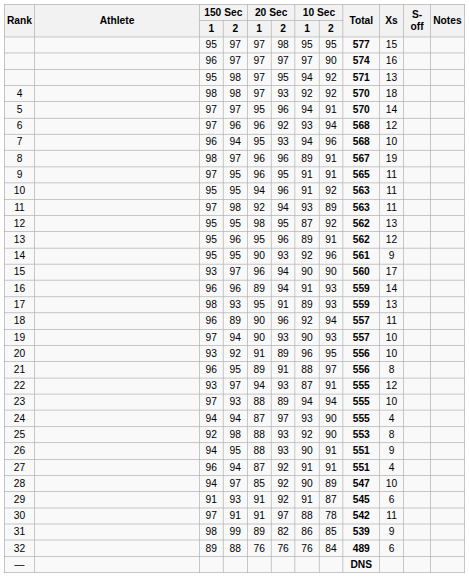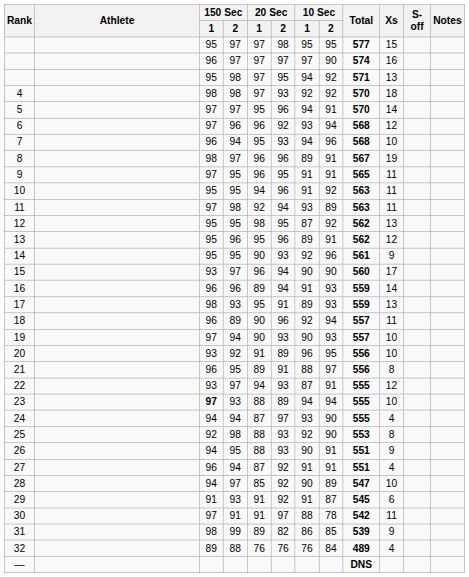 <table class="wikitable" style="text-align:center">
 <tr>
 <th rowspan=2 width=40>Rank</th>
 <th rowspan=2 width=250>Athlete</th>
 <th colspan=2>150 Sec</th>
 <th colspan=2>20 Sec</th>
 <th colspan=2>10 Sec</th>
 <th rowspan=2 width=50>Total</th>
 <th rowspan=2 width=30>Xs</th>
 <th rowspan=2 width=35>S-off</th>
 <th rowspan=2 width=45>Notes</th>
 </tr>
 <tr>
 <th width=30>1</th>
 <th width=30>2</th>
 <th width=30>1</th>
 <th width=30>2</th>
 <th width=30>1</th>
 <th width=30>2</th>
 </tr>
 <tr>
 <td></td>
 <td align=left></td>
 <td>95</td>
 <td>97</td>
 <td>97</td>
 <td>98</td>
 <td>95</td>
 <td>95</td>
 <td><strong>577</strong></td>
 <td>15</td>
 <td></td>
 <td></td>
 </tr>
 <tr>
 <td></td>
 <td align=left></td>
 <td>96</td>
 <td>97</td>
 <td>97</td>
 <td>97</td>
 <td>97</td>
 <td>90</td>
 <td><strong>574</strong></td>
 <td>16</td>
 <td></td>
 <td></td>
 </tr>
 <tr>
 <td></td>
 <td align=left></td>
 <td>95</td>
 <td>98</td>
 <td>97</td>
 <td>95</td>
 <td>94</td>
 <td>92</td>
 <td><strong>571</strong></td>
 <td>13</td>
 <td></td>
 <td></td>
 </tr>
 <tr>
 <td>4</td>
 <td align=left></td>
 <td>98</td>
 <td>98</td>
 <td>97</td>
 <td>93</td>
 <td>92</td>
 <td>92</td>
 <td><strong>570</strong></td>
 <td>18</td>
 <td></td>
 <td></td>
 </tr>
 <tr>
 <td>5</td>
 <td align=left></td>
 <td>97</td>
 <td>97</td>
 <td>95</td>
 <td>96</td>
 <td>94</td>
 <td>91</td>
 <td><strong>570</strong></td>
 <td>14</td>
 <td></td>
 <td></td>
 </tr>
 <tr>
 <td>6</td>
 <td align=left></td>
 <td>97</td>
 <td>96</td>
 <td>96</td>
 <td>92</td>
 <td>93</td>
 <td>94</td>
 <td><strong>568</strong></td>
 <td>12</td>
 <td></td>
 <td></td>
 </tr>
 <tr>
 <td>7</td>
 <td align=left></td>
 <td>96</td>
 <td>94</td>
 <td>95</td>
 <td>93</td>
 <td>94</td>
 <td>96</td>
 <td><strong>568</strong></td>
 <td>10</td>
 <td></td>
 <td></td>
 </tr>
 <tr>
 <td>8</td>
 <td align=left></td>
 <td>98</td>
 <td>97</td>
 <td>96</td>
 <td>96</td>
 <td>89</td>
 <td>91</td>
 <td><strong>567</strong></td>
 <td>19</td>
 <td></td>
 <td></td>
 </tr>
 <tr>
 <td>9</td>
 <td align=left></td>
 <td>97</td>
 <td>95</td>
 <td>96</td>
 <td>95</td>
 <td>91</td>
 <td>91</td>
 <td><strong>565</strong></td>
 <td>11</td>
 <td></td>
 <td></td>
 </tr>
 <tr>
 <td>10</td>
 <td align=left></td>
 <td>95</td>
 <td>95</td>
 <td>94</td>
 <td>96</td>
 <td>91</td>
 <td>92</td>
 <td><strong>563</strong></td>
 <td>11</td>
 <td></td>
 <td></td>
 </tr>
 <tr>
 <td>11</td>
 <td align=left></td>
 <td>97</td>
 <td>98</td>
 <td>92</td>
 <td>94</td>
 <td>93</td>
 <td>89</td>
 <td><strong>563</strong></td>
 <td>11</td>
 <td></td>
 <td></td>
 </tr>
 <tr>
 <td>12</td>
 <td align=left></td>
 <td>95</td>
 <td>95</td>
 <td>98</td>
 <td>95</td>
 <td>87</td>
 <td>92</td>
 <td><strong>562</strong></td>
 <td>13</td>
 <td></td>
 <td></td>
 </tr>
 <tr>
 <td>13</td>
 <td align=left></td>
 <td>95</td>
 <td>96</td>
 <td>95</td>
 <td>96</td>
 <td>89</td>
 <td>91</td>
 <td><strong>562</strong></td>
 <td>12</td>
 <td></td>
 <td></td>
 </tr>
 <tr>
 <td>14</td>
 <td align=left></td>
 <td>95</td>
 <td>95</td>
 <td>90</td>
 <td>93</td>
 <td>92</td>
 <td>96</td>
 <td><strong>561</strong></td>
 <td>9</td>
 <td></td>
 <td></td>
 </tr>
 <tr>
 <td>15</td>
 <td align=left></td>
 <td>93</td>
 <td>97</td>
 <td>96</td>
 <td>94</td>
 <td>90</td>
 <td>90</td>
 <td><strong>560</strong></td>
 <td>17</td>
 <td></td>
 <td></td>
 </tr>
 <tr>
 <td>16</td>
 <td align=left></td>
 <td>96</td>
 <td>96</td>
 <td>89</td>
 <td>94</td>
 <td>91</td>
 <td>93</td>
 <td><strong>559</strong></td>
 <td>14</td>
 <td></td>
 <td></td>
 </tr>
 <tr>
 <td>17</td>
 <td align=left></td>
 <td>98</td>
 <td>93</td>
 <td>95</td>
 <td>91</td>
 <td>89</td>
 <td>93</td>
 <td><strong>559</strong></td>
 <td>13</td>
 <td></td>
 <td></td>
 </tr>
 <tr>
 <td>18</td>
 <td align=left></td>
 <td>96</td>
 <td>89</td>
 <td>90</td>
 <td>96</td>
 <td>92</td>
 <td>94</td>
 <td><strong>557</strong></td>
 <td>11</td>
 <td></td>
 <td></td>
 </tr>
 <tr>
 <td>19</td>
 <td align=left></td>
 <td>97</td>
 <td>94</td>
 <td>90</td>
 <td>93</td>
 <td>90</td>
 <td>93</td>
 <td><strong>557</strong></td>
 <td>10</td>
 <td></td>
 <td></td>
 </tr>
 <tr>
 <td>20</td>
 <td align=left></td>
 <td>93</td>
 <td>92</td>
 <td>91</td>
 <td>89</td>
 <td>96</td>
 <td>95</td>
 <td><strong>556</strong></td>
 <td>10</td>
 <td></td>
 <td></td>
 </tr>
 <tr>
 <td>21</td>
 <td align=left></td>
 <td>96</td>
 <td>95</td>
 <td>89</td>
 <td>91</td>
 <td>88</td>
 <td>97</td>
 <td><strong>556</strong></td>
 <td>8</td>
 <td></td>
 <td></td>
 </tr>
 <tr>
 <td>22</td>
 <td align=left></td>
 <td>93</td>
 <td>97</td>
 <td>94</td>
 <td>93</td>
 <td>87</td>
 <td>91</td>
 <td><strong>555</strong></td>
 <td>12</td>
 <td></td>
 <td></td>
 </tr>
 <tr>
 <td>23</td>
 <td align=left></td>
-<td>97</td>
+<td><strong>97</strong></td>
 <td>93</td>
 <td>88</td>
 <td>89</td>
 <td>94</td>
 <td>94</td>
 <td><strong>555</strong></td>
 <td>10</td>
 <td></td>
 <td></td>
 </tr>
 <tr>
 <td>24</td>
 <td align=left></td>
 <td>94</td>
 <td>94</td>
 <td>87</td>
 <td>97</td>
 <td>93</td>
 <td>90</td>
 <td><strong>555</strong></td>
 <td>4</td>
 <td></td>
 <td></td>
 </tr>
 <tr>
 <td>25</td>
 <td align=left></td>
 <td>92</td>
 <td>98</td>
 <td>88</td>
 <td>93</td>
 <td>92</td>
 <td>90</td>
 <td><strong>553</strong></td>
 <td>8</td>
 <td></td>
 <td></td>
 </tr>
 <tr>
 <td>26</td>
 <td align=left></td>
 <td>94</td>
 <td>95</td>
 <td>88</td>
 <td>93</td>
 <td>90</td>
 <td>91</td>
 <td><strong>551</strong></td>
 <td>9</td>
 <td></td>
 <td></td>
 </tr>
 <tr>
 <td>27</td>
 <td align=left></td>
 <td>96</td>
 <td>94</td>
 <td>87</td>
 <td>92</td>
 <td>91</td>
 <td>91</td>
 <td><strong>551</strong></td>
 <td>4</td>
 <td></td>
 <td></td>
 </tr>
 <tr>
 <td>28</td>
 <td align=left></td>
 <td>94</td>
 <td>97</td>
 <td>85</td>
 <td>92</td>
 <td>90</td>
 <td>89</td>
 <td><strong>547</strong></td>
 <td>10</td>
 <td></td>
 <td></td>
 </tr>
 <tr>
 <td>29</td>
 <td align=left></td>
 <td>91</td>
 <td>93</td>
 <td>91</td>
 <td>92</td>
 <td>91</td>
 <td>87</td>
 <td><strong>545</strong></td>
 <td>6</td>
 <td></td>
 <td></td>
 </tr>
 <tr>
 <td>30</td>
 <td align=left></td>
 <td>97</td>
 <td>91</td>
 <td>91</td>
 <td>97</td>
 <td>88</td>
 <td>78</td>
 <td><strong>542</strong></td>
 <td>11</td>
 <td></td>
 <td></td>
 </tr>
 <tr>
 <td>31</td>
 <td align=left></td>
 <td>98</td>
 <td>99</td>
 <td>89</td>
 <td>82</td>
 <td>86</td>
 <td>85</td>
 <td><strong>539</strong></td>
 <td>9</td>
 <td></td>
 <td></td>
 </tr>
 <tr>
 <td>32</td>
 <td align=left></td>
 <td>89</td>
 <td>88</td>
 <td>76</td>
 <td>76</td>
 <td>76</td>
 <td>84</td>
 <td><strong>489</strong></td>
-<td>6</td>
+<td>4</td>
 <td></td>
 <td></td>
 </tr>
 <tr>
 <td>—</td>
 <td align=left></td>
 <td></td>
 <td></td>
 <td></td>
 <td></td>
 <td></td>
 <td></td>
 <td><strong>DNS</strong></td>
 <td></td>
 <td></td>
 <td></td>
 </tr>
 </table>
